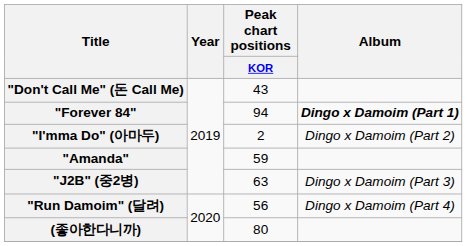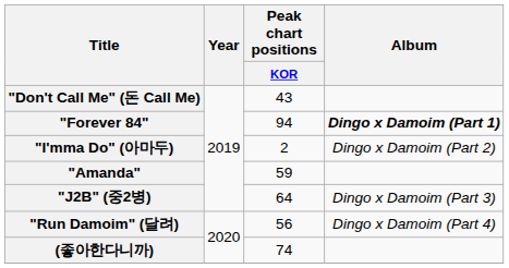 <table class="wikitable plainrowheaders" style="text-align:center;">
 <tr>
 <th rowspan="2" scope="col">Title</th>
 <th rowspan="2" scope="col">Year</th>
 <th colspan="1" scope="col" style="width:5em;">Peak chart positions</th>
 <th rowspan="2" scope="col">Album</th>
 </tr>
 <tr>
 <th><small><a href='#'>KOR</a></small><br></th>
 </tr>
 <tr>
 <th scope="row">"Don't Call Me" (돈 Call Me)<br></th>
 <td rowspan="5">2019</td>
 <td>43</td>
 <td></td>
 </tr>
 <tr>
 <th scope="row">"Forever 84"<br></th>
 <td>94</td>
 <td><strong><em>Dingo x Damoim (Part 1)</em></strong></td>
 </tr>
 <tr>
 <th scope="row">"I'mma Do" (아마두)<br></th>
 <td>2</td>
 <td><em>Dingo x Damoim (Part 2)</em></td>
 </tr>
 <tr>
 <th scope="row">"Amanda"<br></th>
 <td>59</td>
 <td></td>
 </tr>
 <tr>
 <th scope="row">"J2B" (중2병)<br></th>
-<td>63</td>
+<td>64</td>
 <td><em>Dingo x Damoim (Part 3)</em></td>
 </tr>
 <tr>
 <th scope="row">"Run Damoim" (달려)<br></th>
 <td rowspan="2">2020</td>
 <td>56</td>
 <td><em>Dingo x Damoim (Part 4)</em></td>
 </tr>
 <tr>
 <th scope="row">(좋아한다니까)</th>
-<td>80</td>
+<td>74</td>
 <td></td>
 </tr>
 <tr>
 </tr>
 </table>
